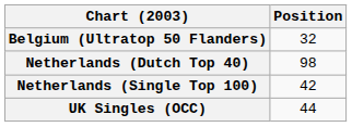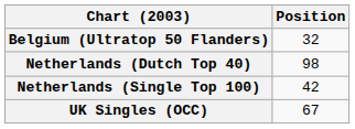 <table class="wikitable sortable plainrowheaders" style="text-align:center">
 <tr>
 <th>Chart (2003)</th>
 <th>Position</th>
 </tr>
 <tr>
 <th scope="row">Belgium (Ultratop 50 Flanders)</th>
 <td>32</td>
 </tr>
 <tr>
 <th scope="row">Netherlands (Dutch Top 40)</th>
 <td>98</td>
 </tr>
 <tr>
 <th scope="row">Netherlands (Single Top 100)</th>
 <td>42</td>
 </tr>
 <tr>
 <th scope="row">UK Singles (OCC)</th>
-<td>44</td>
+<td>67</td>
 </tr>
 </table>
